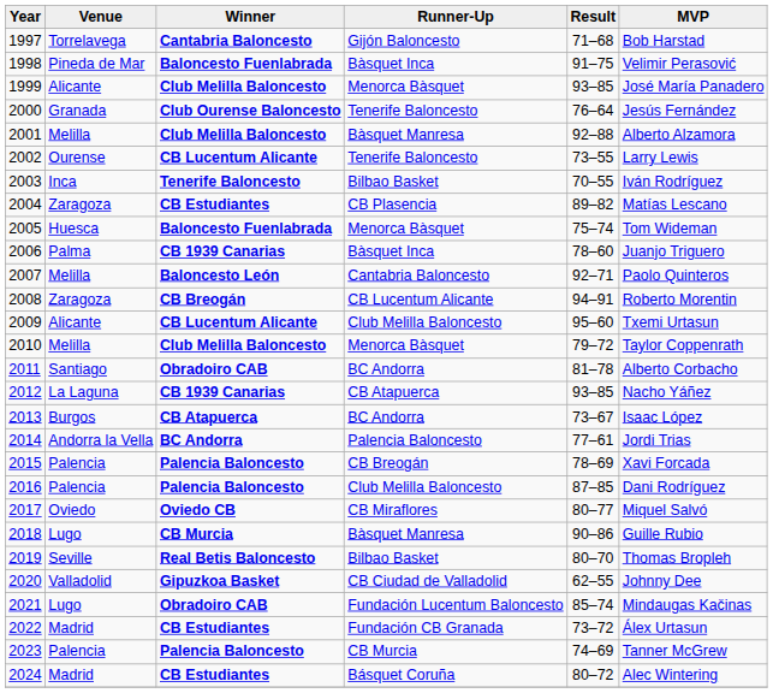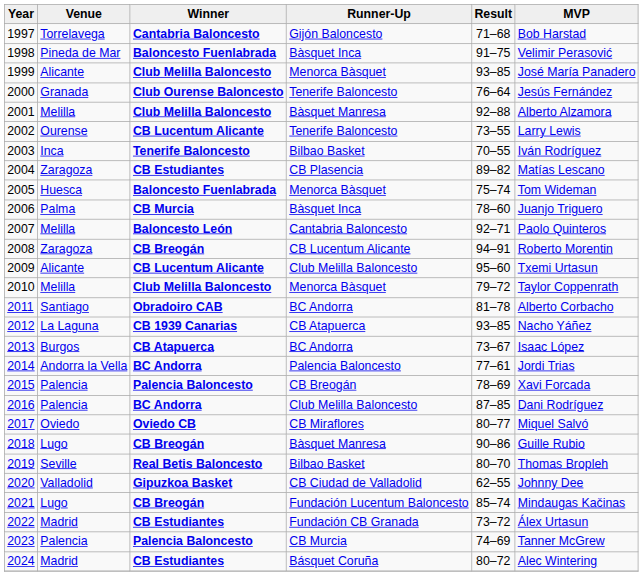 <table class="wikitable">
 <tr>
 <th style="background:#efefef;">Year</th>
 <th style="background:#efefef;">Venue</th>
 <th style="background:#efefef;">Winner</th>
 <th style="background:#efefef;">Runner-Up</th>
 <th style="background:#efefef;">Result</th>
 <th style="background:#efefef;">MVP</th>
 </tr>
 <tr>
 <td>1997</td>
 <td><a href='#'>Torrelavega</a></td>
 <td><strong><a href='#'>Cantabria Baloncesto</a></strong></td>
 <td><a href='#'>Gijón Baloncesto</a></td>
 <td align="center">71–68</td>
 <td> <a href='#'>Bob Harstad</a></td>
 </tr>
 <tr>
 <td>1998</td>
 <td><a href='#'>Pineda de Mar</a></td>
 <td><strong><a href='#'>Baloncesto Fuenlabrada</a></strong></td>
 <td><a href='#'>Bàsquet Inca</a></td>
 <td align="center">91–75</td>
 <td> <a href='#'>Velimir Perasović</a></td>
 </tr>
 <tr>
 <td>1999</td>
 <td><a href='#'>Alicante</a></td>
 <td><strong><a href='#'>Club Melilla Baloncesto</a></strong></td>
 <td><a href='#'>Menorca Bàsquet</a></td>
 <td align="center">93–85</td>
 <td> <a href='#'>José María Panadero</a></td>
 </tr>
 <tr>
 <td>2000</td>
 <td><a href='#'>Granada</a></td>
 <td><strong><a href='#'>Club Ourense Baloncesto</a></strong></td>
 <td><a href='#'>Tenerife Baloncesto</a></td>
 <td align="center">76–64</td>
 <td> <a href='#'>Jesús Fernández</a></td>
 </tr>
 <tr>
 <td>2001</td>
 <td><a href='#'>Melilla</a></td>
 <td><strong><a href='#'>Club Melilla Baloncesto</a></strong></td>
 <td><a href='#'>Bàsquet Manresa</a></td>
 <td align="center">92–88</td>
 <td> <a href='#'>Alberto Alzamora</a></td>
 </tr>
 <tr>
 <td>2002</td>
 <td><a href='#'>Ourense</a></td>
 <td><strong><a href='#'>CB Lucentum Alicante</a></strong></td>
 <td><a href='#'>Tenerife Baloncesto</a></td>
 <td align="center">73–55</td>
 <td> <a href='#'>Larry Lewis</a></td>
 </tr>
 <tr>
 <td>2003</td>
 <td><a href='#'>Inca</a></td>
 <td><strong><a href='#'>Tenerife Baloncesto</a></strong></td>
 <td><a href='#'>Bilbao Basket</a></td>
 <td align="center">70–55</td>
 <td> <a href='#'>Iván Rodríguez</a></td>
 </tr>
 <tr>
 <td>2004</td>
 <td><a href='#'>Zaragoza</a></td>
 <td><strong><a href='#'>CB Estudiantes</a></strong></td>
 <td><a href='#'>CB Plasencia</a></td>
 <td align="center">89–82</td>
 <td> <a href='#'>Matías Lescano</a></td>
 </tr>
 <tr>
 <td>2005</td>
 <td><a href='#'>Huesca</a></td>
 <td><strong><a href='#'>Baloncesto Fuenlabrada</a></strong></td>
 <td><a href='#'>Menorca Bàsquet</a></td>
 <td align="center">75–74</td>
 <td> <a href='#'>Tom Wideman</a></td>
 </tr>
 <tr>
 <td>2006</td>
 <td><a href='#'>Palma</a></td>
-<td><strong><a href='#'>CB 1939 Canarias</a></strong></td>
+<td><strong><a href='#'>CB Murcia</a></strong></td>
 <td><a href='#'>Bàsquet Inca</a></td>
 <td align="center">78–60</td>
 <td> <a href='#'>Juanjo Triguero</a></td>
 </tr>
 <tr>
 <td>2007</td>
 <td><a href='#'>Melilla</a></td>
 <td><strong><a href='#'>Baloncesto León</a></strong></td>
 <td><a href='#'>Cantabria Baloncesto</a></td>
 <td align="center">92–71</td>
 <td> <a href='#'>Paolo Quinteros</a></td>
 </tr>
 <tr>
 <td>2008</td>
 <td><a href='#'>Zaragoza</a></td>
 <td><strong><a href='#'>CB Breogán</a></strong></td>
 <td><a href='#'>CB Lucentum Alicante</a></td>
 <td align="center">94–91</td>
 <td> <a href='#'>Roberto Morentin</a></td>
 </tr>
 <tr>
 <td>2009</td>
 <td><a href='#'>Alicante</a></td>
 <td><strong><a href='#'>CB Lucentum Alicante</a></strong></td>
 <td><a href='#'>Club Melilla Baloncesto</a></td>
 <td align="center">95–60</td>
 <td> <a href='#'>Txemi Urtasun</a></td>
 </tr>
 <tr>
 <td>2010</td>
 <td><a href='#'>Melilla</a></td>
 <td><strong><a href='#'>Club Melilla Baloncesto</a></strong></td>
 <td><a href='#'>Menorca Bàsquet</a></td>
 <td align="center">79–72</td>
 <td> <a href='#'>Taylor Coppenrath</a></td>
 </tr>
 <tr>
 <td><a href='#'>2011</a></td>
 <td><a href='#'>Santiago</a></td>
 <td><strong><a href='#'>Obradoiro CAB</a></strong></td>
 <td><a href='#'>BC Andorra</a></td>
 <td align="center">81–78</td>
 <td> <a href='#'>Alberto Corbacho</a></td>
 </tr>
 <tr>
 <td><a href='#'>2012</a></td>
 <td><a href='#'>La Laguna</a></td>
 <td><strong><a href='#'>CB 1939 Canarias</a></strong></td>
 <td><a href='#'>CB Atapuerca</a></td>
 <td align="center">93–85</td>
 <td> <a href='#'>Nacho Yáñez</a></td>
 </tr>
 <tr>
 <td><a href='#'>2013</a></td>
 <td><a href='#'>Burgos</a></td>
 <td><strong><a href='#'>CB Atapuerca</a></strong></td>
 <td><a href='#'>BC Andorra</a></td>
 <td align="center">73–67</td>
 <td> <a href='#'>Isaac López</a></td>
 </tr>
 <tr>
 <td><a href='#'>2014</a></td>
 <td><a href='#'>Andorra la Vella</a></td>
 <td><strong><a href='#'>BC Andorra</a></strong></td>
 <td><a href='#'>Palencia Baloncesto</a></td>
 <td align="center">77–61</td>
 <td> <a href='#'>Jordi Trias</a></td>
 </tr>
 <tr>
 <td><a href='#'>2015</a></td>
 <td><a href='#'>Palencia</a></td>
 <td><strong><a href='#'>Palencia Baloncesto</a></strong></td>
 <td><a href='#'>CB Breogán</a></td>
 <td align="center">78–69</td>
 <td> <a href='#'>Xavi Forcada</a></td>
 </tr>
 <tr>
 <td><a href='#'>2016</a></td>
 <td><a href='#'>Palencia</a></td>
-<td><strong><a href='#'>Palencia Baloncesto</a></strong></td>
+<td><strong><a href='#'>BC Andorra</a></strong></td>
 <td><a href='#'>Club Melilla Baloncesto</a></td>
 <td align="center">87–85</td>
 <td> <a href='#'>Dani Rodríguez</a></td>
 </tr>
 <tr>
 <td><a href='#'>2017</a></td>
 <td><a href='#'>Oviedo</a></td>
 <td><strong><a href='#'>Oviedo CB</a></strong></td>
 <td><a href='#'>CB Miraflores</a></td>
 <td align="center">80–77</td>
 <td> <a href='#'>Miquel Salvó</a></td>
 </tr>
 <tr>
 <td><a href='#'>2018</a></td>
 <td><a href='#'>Lugo</a></td>
-<td><strong><a href='#'>CB Murcia</a></strong></td>
+<td><strong><a href='#'>CB Breogán</a></strong></td>
 <td><a href='#'>Bàsquet Manresa</a></td>
 <td align="center">90–86</td>
 <td> <a href='#'>Guille Rubio</a></td>
 </tr>
 <tr>
 <td><a href='#'>2019</a></td>
 <td><a href='#'>Seville</a></td>
 <td><strong><a href='#'>Real Betis Baloncesto</a></strong></td>
 <td><a href='#'>Bilbao Basket</a></td>
 <td align="center">80–70</td>
 <td> <a href='#'>Thomas Bropleh</a></td>
 </tr>
 <tr>
 <td><a href='#'>2020</a></td>
 <td><a href='#'>Valladolid</a></td>
 <td><strong><a href='#'>Gipuzkoa Basket</a></strong></td>
 <td><a href='#'>CB Ciudad de Valladolid</a></td>
 <td align="center">62–55</td>
 <td> <a href='#'>Johnny Dee</a></td>
 </tr>
 <tr>
 <td><a href='#'>2021</a></td>
 <td><a href='#'>Lugo</a></td>
-<td><strong><a href='#'>Obradoiro CAB</a></strong></td>
+<td><strong><a href='#'>CB Breogán</a></strong></td>
 <td><a href='#'>Fundación Lucentum Baloncesto</a></td>
 <td align="center">85–74</td>
 <td> <a href='#'>Mindaugas Kačinas</a></td>
 </tr>
 <tr>
 <td><a href='#'>2022</a></td>
 <td><a href='#'>Madrid</a></td>
 <td><strong><a href='#'>CB Estudiantes</a></strong></td>
 <td><a href='#'>Fundación CB Granada</a></td>
 <td align="center">73–72</td>
 <td> <a href='#'>Álex Urtasun</a></td>
 </tr>
 <tr>
 <td><a href='#'>2023</a></td>
 <td><a href='#'>Palencia</a></td>
 <td><strong><a href='#'>Palencia Baloncesto</a></strong></td>
 <td><a href='#'>CB Murcia</a></td>
 <td align="center">74–69</td>
 <td> <a href='#'>Tanner McGrew</a></td>
 </tr>
 <tr>
 <td><a href='#'>2024</a></td>
 <td><a href='#'>Madrid</a></td>
 <td><strong><a href='#'>CB Estudiantes</a></strong></td>
 <td><a href='#'>Básquet Coruña</a></td>
 <td align="center">80–72</td>
 <td> <a href='#'>Alec Wintering</a></td>
 </tr>
 <tr>
 </tr>
 </table>
